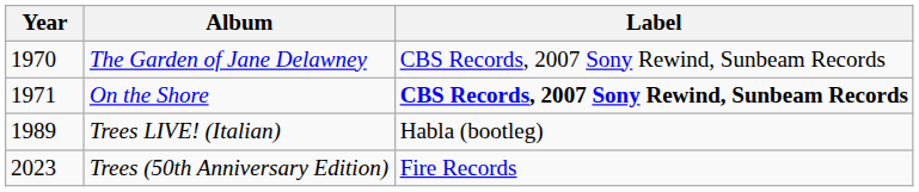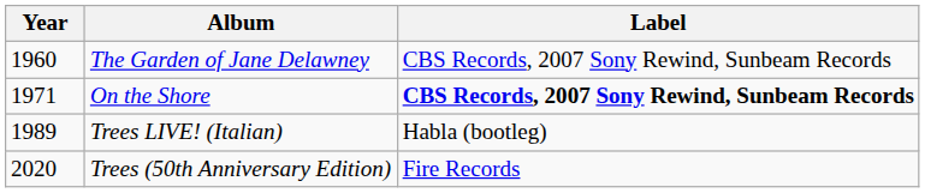 <table class="wikitable"|width=100%>
 <tr>
 <th>Year</th>
 <th>Album</th>
 <th>Label</th>
 </tr>
 <tr>
-<td>1970    </td>
+<td>1960    </td>
 <td><em><a href='#'>The Garden of Jane Delawney</a></em>    </td>
 <td><a href='#'>CBS Records</a>, 2007 <a href='#'>Sony</a> Rewind, Sunbeam Records</td>
 </tr>
 <tr>
 <td>1971</td>
 <td><em><a href='#'>On the Shore</a></em></td>
 <td><strong><a href='#'>CBS Records</a>, 2007 <a href='#'>Sony</a> Rewind, Sunbeam Records</strong></td>
 </tr>
 <tr>
 <td>1989</td>
 <td><em>Trees LIVE! (Italian)</em></td>
 <td>Habla (bootleg)</td>
 </tr>
 <tr>
-<td>2023</td>
+<td>2020</td>
 <td><em>Trees (50th Anniversary Edition)</em></td>
 <td><a href='#'>Fire Records</a></td>
 </tr>
 </table>
